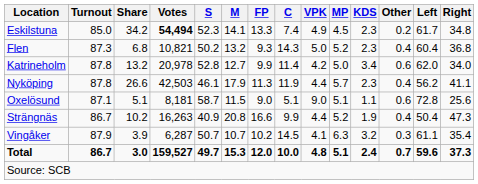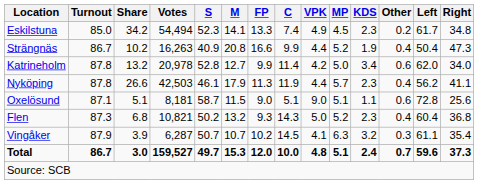 <table class="wikitable sortable" style=text-align:right>
 <tr>
 <th>Location</th>
 <th>Turnout</th>
 <th>Share</th>
 <th>Votes</th>
 <th><a href='#'>S</a></th>
 <th><a href='#'>M</a></th>
 <th><a href='#'>FP</a></th>
 <th><a href='#'>C</a></th>
 <th><a href='#'>VPK</a></th>
 <th><a href='#'>MP</a></th>
 <th><a href='#'>KDS</a></th>
 <th>Other</th>
 <th>Left</th>
 <th>Right</th>
 </tr>
 <tr>
 <td align=left><a href='#'>Eskilstuna</a></td>
 <td>85.0</td>
 <td>34.2</td>
-<td><strong>54,494</strong></td>
+<td>54,494</td>
 <td>52.3</td>
 <td>14.1</td>
 <td>13.3</td>
 <td>7.4</td>
 <td>4.9</td>
 <td>4.5</td>
 <td>2.3</td>
 <td>0.2</td>
 <td>61.7</td>
 <td>34.8</td>
 </tr>
 <tr>
-<td align=left><a href='#'>Flen</a></td>
-<td>87.3</td>
-<td>6.8</td>
-<td>10,821</td>
-<td>50.2</td>
-<td>13.2</td>
-<td>9.3</td>
-<td>14.3</td>
-<td>5.0</td>
+<td align=left><a href='#'>Strängnäs</a></td>
+<td>86.7</td>
+<td>10.2</td>
+<td>16,263</td>
+<td>40.9</td>
+<td>20.8</td>
+<td>16.6</td>
+<td>9.9</td>
+<td>4.4</td>
 <td>5.2</td>
-<td>2.3</td>
+<td>1.9</td>
 <td>0.4</td>
-<td>60.4</td>
-<td>36.8</td>
+<td>50.4</td>
+<td>47.3</td>
 </tr>
 <tr>
 <td align=left><a href='#'>Katrineholm</a></td>
 <td>87.8</td>
 <td>13.2</td>
 <td>20,978</td>
 <td>52.8</td>
 <td>12.7</td>
 <td>9.9</td>
 <td>11.4</td>
 <td>4.2</td>
 <td>5.0</td>
 <td>3.4</td>
 <td>0.6</td>
 <td>62.0</td>
 <td>34.0</td>
 </tr>
 <tr>
 <td align=left><a href='#'>Nyköping</a></td>
 <td>87.8</td>
 <td>26.6</td>
 <td>42,503</td>
 <td>46.1</td>
 <td>17.9</td>
 <td>11.3</td>
 <td>11.9</td>
 <td>4.4</td>
 <td>5.7</td>
 <td>2.3</td>
 <td>0.4</td>
 <td>56.2</td>
 <td>41.1</td>
 </tr>
 <tr>
 <td align=left><a href='#'>Oxelösund</a></td>
 <td>87.1</td>
 <td>5.1</td>
 <td>8,181</td>
 <td>58.7</td>
 <td>11.5</td>
 <td>9.0</td>
 <td>5.1</td>
 <td>9.0</td>
 <td>5.1</td>
 <td>1.1</td>
 <td>0.6</td>
 <td>72.8</td>
 <td>25.6</td>
 </tr>
 <tr>
-<td align=left><a href='#'>Strängnäs</a></td>
-<td>86.7</td>
-<td>10.2</td>
-<td>16,263</td>
-<td>40.9</td>
-<td>20.8</td>
-<td>16.6</td>
-<td>9.9</td>
-<td>4.4</td>
+<td align=left><a href='#'>Flen</a></td>
+<td>87.3</td>
+<td>6.8</td>
+<td>10,821</td>
+<td>50.2</td>
+<td>13.2</td>
+<td>9.3</td>
+<td>14.3</td>
+<td>5.0</td>
 <td>5.2</td>
-<td>1.9</td>
+<td>2.3</td>
 <td>0.4</td>
-<td>50.4</td>
-<td>47.3</td>
+<td>60.4</td>
+<td>36.8</td>
 </tr>
 <tr>
 <td align=left><a href='#'>Vingåker</a></td>
 <td>87.9</td>
 <td>3.9</td>
 <td>6,287</td>
 <td>50.7</td>
 <td>10.7</td>
 <td>10.2</td>
 <td>14.5</td>
 <td>4.1</td>
 <td>6.3</td>
 <td>3.2</td>
 <td>0.3</td>
 <td>61.1</td>
 <td>35.4</td>
 </tr>
 <tr>
 <td align=left><strong>Total</strong></td>
 <td><strong>86.7</strong></td>
 <td><strong>3.0</strong></td>
 <td><strong>159,527</strong></td>
 <td><strong>49.7</strong></td>
 <td><strong>15.3</strong></td>
 <td><strong>12.0</strong></td>
 <td><strong>10.0</strong></td>
 <td><strong>4.8</strong></td>
 <td><strong>5.1</strong></td>
 <td><strong>2.4</strong></td>
 <td><strong>0.7</strong></td>
 <td><strong>59.6</strong></td>
 <td><strong>37.3</strong></td>
 </tr>
 <tr>
 <td align=left colspan=14>Source: SCB </td>
 </tr>
 </table>
